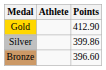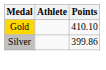 <table class="wikitable">
 <tr>
 <th>Medal</th>
 <th>Athlete</th>
 <th>Points</th>
 </tr>
 <tr>
 <td style="text-align:center;background-color:gold;">Gold</td>
 <td></td>
-<td>412.90</td>
+<td>410.10</td>
 </tr>
 <tr>
 <td style="text-align:center;background-color:silver;">Silver</td>
 <td></td>
 <td>399.86</td>
 </tr>
-<tr>
-<td style="text-align:center;background-color:#CC9966;">Bronze</td>
-<td></td>
-<td>396.60</td>
-</tr>
 </table>
